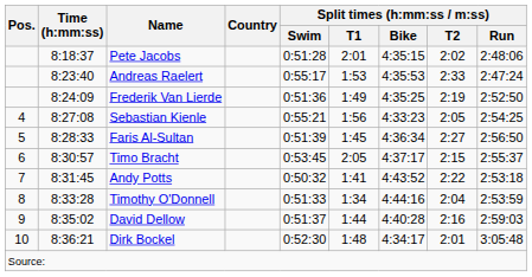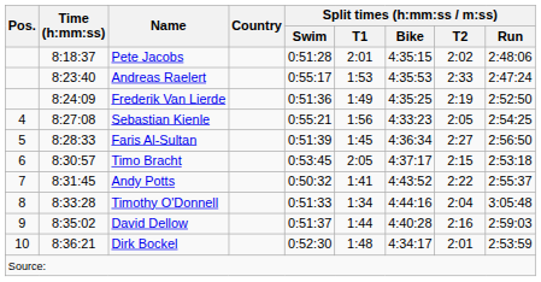 <table class="wikitable" style="text-align:center">
 <tr>
 <th rowspan="2">Pos.</th>
 <th rowspan="2">Time<br>(h:mm:ss)</th>
 <th rowspan="2">Name</th>
 <th rowspan="2">Country</th>
 <th colspan="5">Split times (h:mm:ss / m:ss)</th>
 </tr>
 <tr>
 <th>Swim</th>
 <th>    T1    </th>
 <th>Bike</th>
 <th>    T2    </th>
 <th>Run</th>
 </tr>
 <tr>
 <td></td>
 <td>8:18:37</td>
 <td align="left"><a href='#'>Pete Jacobs</a></td>
 <td align="left"></td>
 <td>0:51:28</td>
 <td>2:01</td>
 <td>4:35:15</td>
 <td>2:02</td>
 <td>2:48:06</td>
 </tr>
 <tr>
 <td></td>
 <td>8:23:40</td>
 <td align="left"><a href='#'>Andreas Raelert</a></td>
 <td align="left"></td>
 <td>0:55:17</td>
 <td>1:53</td>
 <td>4:35:53</td>
 <td>2:33</td>
 <td>2:47:24</td>
 </tr>
 <tr>
 <td></td>
 <td>8:24:09</td>
 <td align="left"><a href='#'>Frederik Van Lierde</a></td>
 <td align="left"></td>
 <td>0:51:36</td>
 <td>1:49</td>
 <td>4:35:25</td>
 <td>2:19</td>
 <td>2:52:50</td>
 </tr>
 <tr>
 <td>4</td>
 <td>8:27:08</td>
 <td align="left"><a href='#'>Sebastian Kienle</a></td>
 <td align="left"></td>
 <td>0:55:21</td>
 <td>1:56</td>
 <td>4:33:23</td>
 <td>2:05</td>
 <td>2:54:25</td>
 </tr>
 <tr>
 <td>5</td>
 <td>8:28:33</td>
 <td align="left"><a href='#'>Faris Al-Sultan</a></td>
 <td align="left"></td>
 <td>0:51:39</td>
 <td>1:45</td>
 <td>4:36:34</td>
 <td>2:27</td>
 <td>2:56:50</td>
 </tr>
 <tr>
 <td>6</td>
 <td>8:30:57</td>
 <td align="left"><a href='#'>Timo Bracht</a></td>
 <td align="left"></td>
 <td>0:53:45</td>
 <td>2:05</td>
 <td>4:37:17</td>
 <td>2:15</td>
-<td>2:55:37</td>
+<td>2:53:18</td>
 </tr>
 <tr>
 <td>7</td>
 <td>8:31:45</td>
 <td align="left"><a href='#'>Andy Potts</a></td>
 <td align="left"></td>
 <td>0:50:32</td>
 <td>1:41</td>
 <td>4:43:52</td>
 <td>2:22</td>
-<td>2:53:18</td>
+<td>2:55:37</td>
 </tr>
 <tr>
 <td>8</td>
 <td>8:33:28</td>
 <td align="left"><a href='#'>Timothy O'Donnell</a></td>
 <td align="left"></td>
 <td>0:51:33</td>
 <td>1:34</td>
 <td>4:44:16</td>
 <td>2:04</td>
-<td>2:53:59</td>
+<td>3:05:48</td>
 </tr>
 <tr>
 <td>9</td>
 <td>8:35:02</td>
 <td align="left"><a href='#'>David Dellow</a></td>
 <td align="left"></td>
 <td>0:51:37</td>
 <td>1:44</td>
 <td>4:40:28</td>
 <td>2:16</td>
 <td>2:59:03</td>
 </tr>
 <tr>
 <td>10</td>
 <td>8:36:21</td>
 <td align="left"><a href='#'>Dirk Bockel</a></td>
 <td align="left"></td>
 <td>0:52:30</td>
 <td>1:48</td>
 <td>4:34:17</td>
 <td>2:01</td>
-<td>3:05:48</td>
+<td>2:53:59</td>
 </tr>
 <tr>
 <td colspan="9" align="left"><small>Source:</small></td>
 </tr>
 </table>
